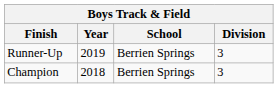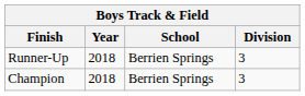 <table class="wikitable" width="350">
 <tr>
 <th colspan=4>Boys Track & Field</th>
 </tr>
 <tr>
 <th>Finish</th>
 <th>Year</th>
 <th>School</th>
 <th>Division</th>
 </tr>
 <tr>
 <td>Runner-Up</td>
-<td>2019</td>
+<td>2018</td>
 <td>Berrien Springs</td>
 <td>3</td>
 </tr>
 <tr>
 <td>Champion</td>
 <td>2018</td>
 <td>Berrien Springs</td>
 <td>3</td>
 </tr>
 </table>
